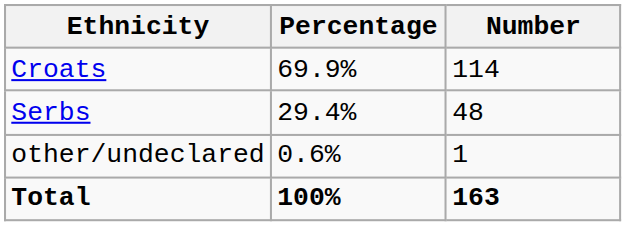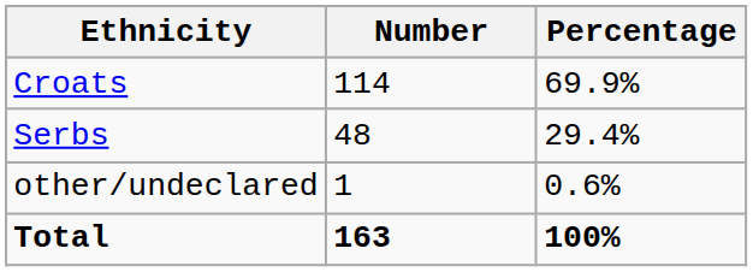 <table class="wikitable">
 <tr>
 <th width="100px">Ethnicity</th>
+<th width="80px">Number</th>
 <th width="80px">Percentage</th>
-<th width="80px">Number</th>
 </tr>
 <tr>
 <td><a href='#'>Croats</a></td>
+<td>114</td>
 <td>69.9%</td>
-<td>114</td>
 </tr>
 <tr>
 <td><a href='#'>Serbs</a></td>
+<td>48</td>
 <td>29.4%</td>
-<td>48</td>
 </tr>
 <tr>
 <td>other/undeclared</td>
+<td>1</td>
 <td>0.6%</td>
-<td>1</td>
 </tr>
 <tr>
 <td><strong>Total</strong></td>
+<td><strong>163</strong></td>
 <td><strong>100%</strong></td>
-<td><strong>163</strong></td>
 </tr>
 </table>
